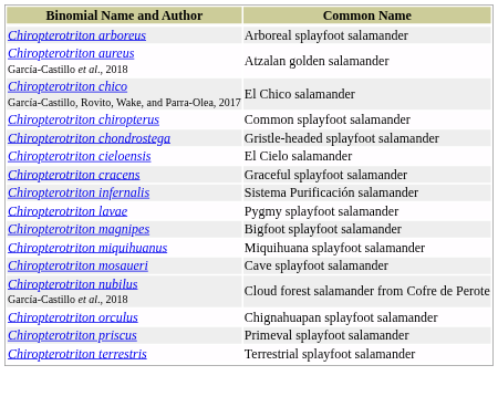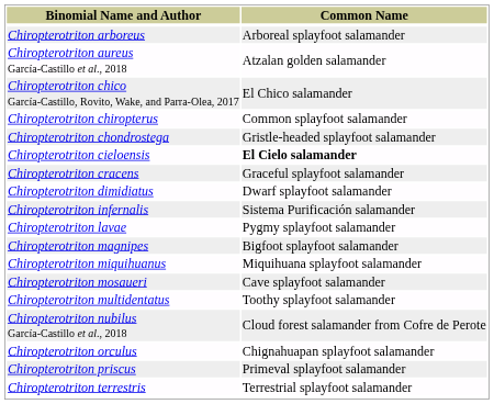 <table style="text-align:left; border:1px solid #999999; ">
 <tr style="background:#CCCC99; text-align: center; ">
 <th>Binomial Name and Author</th>
 <th>Common Name</th>
 </tr>
 <tr>
 </tr>
 <tr style="background:#EEEEEE;">
 <td><em><a href='#'>Chiropterotriton arboreus</a></em> <br> </td>
 <td>Arboreal splayfoot salamander</td>
 </tr>
 <tr style="background:#FFFDFF;">
 <td><em><a href='#'>Chiropterotriton aureus</a></em> <br> <small>García-Castillo <em>et al</em>., 2018  </small></td>
 <td>Atzalan golden salamander</td>
 </tr>
 <tr style="background:#EEEEEE;">
 <td><em><a href='#'>Chiropterotriton chico</a></em>  <br> <small>García-Castillo, Rovito, Wake, and Parra-Olea, 2017</small></td>
 <td>El Chico salamander</td>
 </tr>
 <tr style="background:#FFFDFF;">
 <td><em><a href='#'>Chiropterotriton chiropterus</a></em> <br> </td>
 <td>Common splayfoot salamander</td>
 </tr>
 <tr style="background:#EEEEEE;">
 <td><em><a href='#'>Chiropterotriton chondrostega</a></em> <br> </td>
 <td>Gristle-headed splayfoot salamander</td>
 </tr>
 <tr style="background:#FFFDFF;">
 <td><em><a href='#'>Chiropterotriton cieloensis</a></em> <br> </td>
-<td>El Cielo salamander</td>
+<td><strong>El Cielo salamander</strong></td>
 </tr>
 <tr style="background:#EEEEEE;">
 <td><em><a href='#'>Chiropterotriton cracens</a></em> <br> <small></small></td>
 <td>Graceful splayfoot salamander</td>
+</tr>
+<tr style="background:#FFFDFF;">
+<td><em><a href='#'>Chiropterotriton dimidiatus</a></em> <br> </td>
+<td>Dwarf splayfoot salamander</td>
 </tr>
 <tr style="background:#EEEEEE;">
 <td><em><a href='#'>Chiropterotriton infernalis</a></em> <br> </td>
 <td>Sistema Purificación salamander</td>
 </tr>
 <tr style="background:#FFFDFF;">
 <td><em><a href='#'>Chiropterotriton lavae</a></em> <br> </td>
 <td>Pygmy splayfoot salamander</td>
 </tr>
 <tr style="background:#EEEEEE;">
 <td><em><a href='#'>Chiropterotriton magnipes</a></em> <br> </td>
 <td>Bigfoot splayfoot salamander</td>
 </tr>
 <tr style="background:#FFFDFF;">
 <td><em><a href='#'>Chiropterotriton miquihuanus</a></em> <br> </td>
 <td>Miquihuana splayfoot salamander</td>
 </tr>
 <tr style="background:#EEEEEE;">
 <td><em><a href='#'>Chiropterotriton mosaueri</a></em> <br> </td>
 <td>Cave splayfoot salamander</td>
 </tr>
+<tr style="background:#FFFDFF;">
+<td><em><a href='#'>Chiropterotriton multidentatus</a></em> <br> </td>
+<td>Toothy splayfoot salamander</td>
+</tr>
 <tr style="background:#EEEEEE;">
 <td><em><a href='#'>Chiropterotriton nubilus</a></em> <br> <small>García-Castillo <em>et al</em>., 2018</small></td>
 <td>Cloud forest salamander from Cofre de Perote</td>
 </tr>
 <tr style="background:#FFFDFF;">
 <td><em><a href='#'>Chiropterotriton orculus</a></em> <br> </td>
 <td>Chignahuapan splayfoot salamander</td>
 </tr>
 <tr style="background:#EEEEEE;">
 <td><em><a href='#'>Chiropterotriton priscus</a></em> <br> </td>
 <td>Primeval splayfoot salamander</td>
 </tr>
 <tr style="background:#FFFDFF;">
 <td><em><a href='#'>Chiropterotriton terrestris</a></em> <br> </td>
 <td>Terrestrial splayfoot salamander</td>
 </tr>
 <tr>
 </tr>
 </table>
